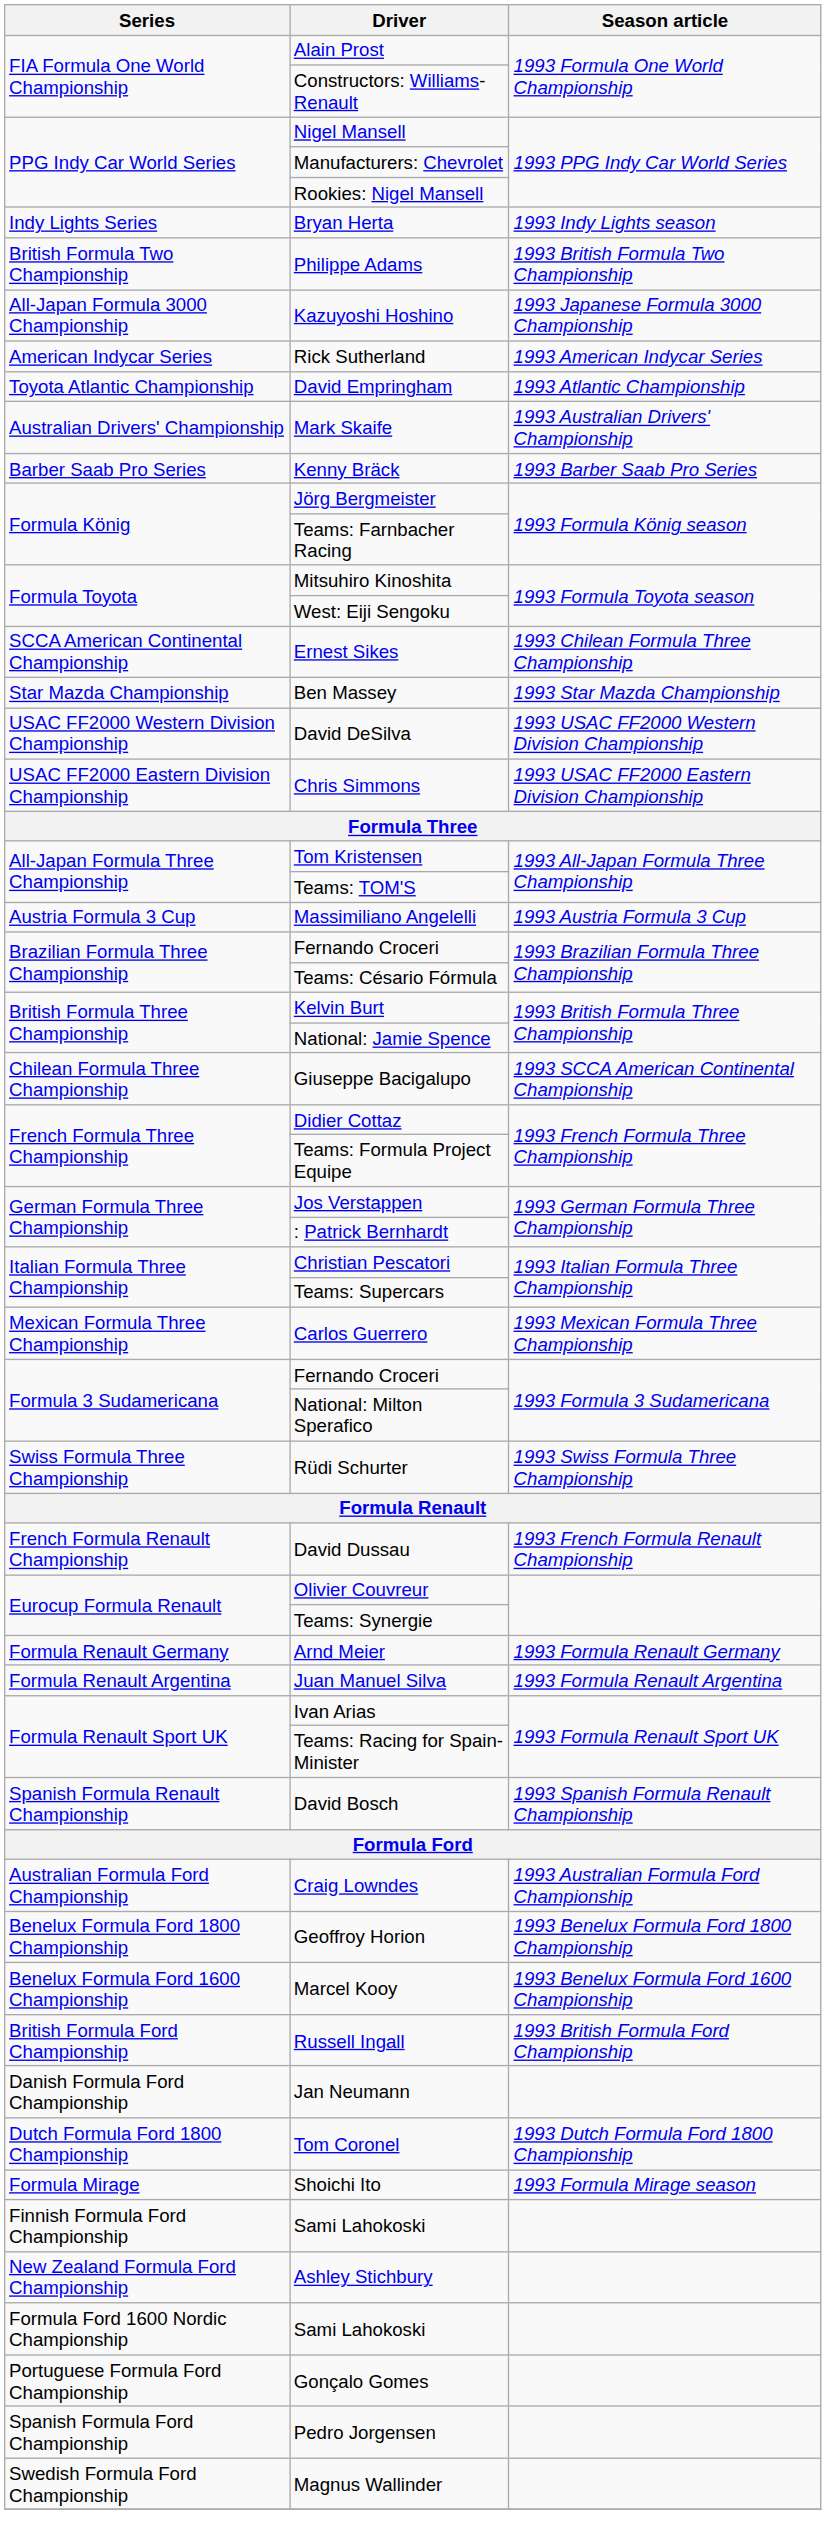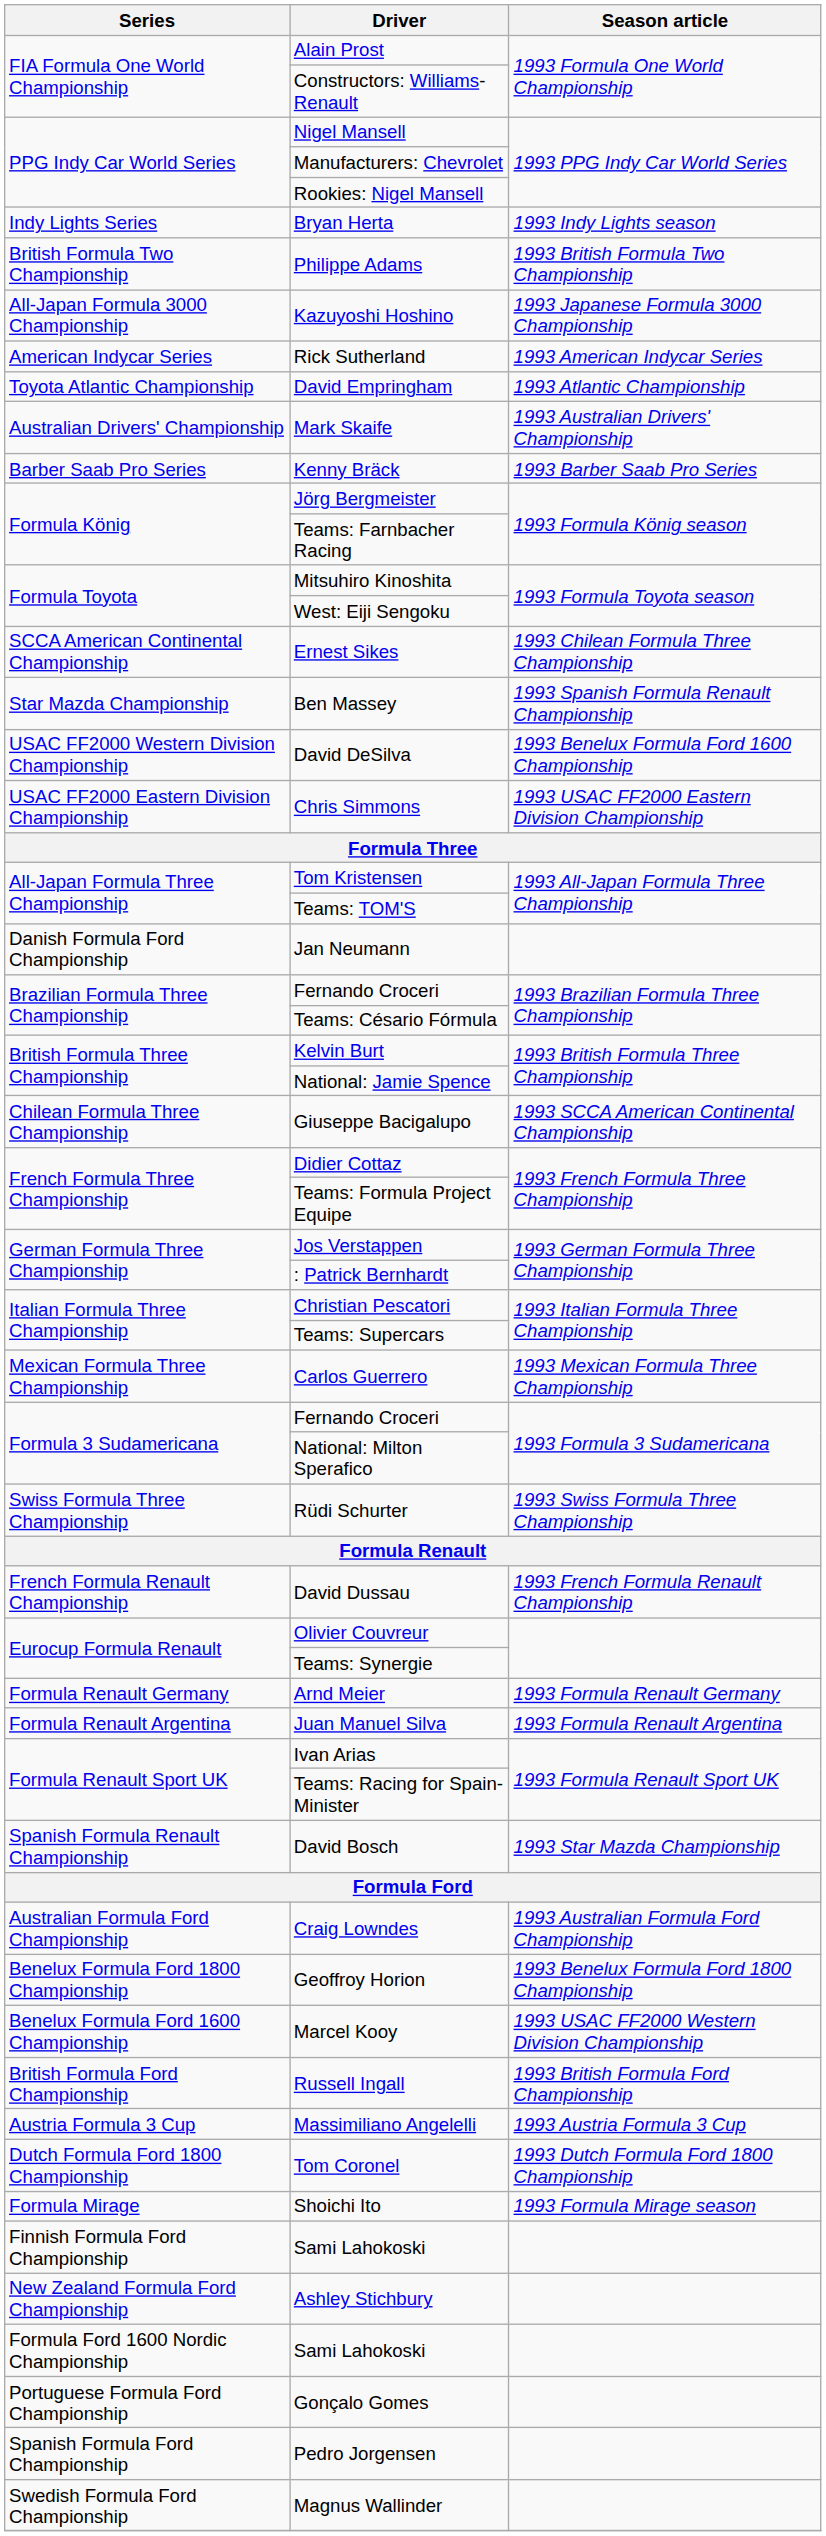 <table class="wikitable" style="font-size: 87%;">
 <tr>
 <th>Series</th>
 <th>Driver</th>
 <th>Season article</th>
 </tr>
 <tr>
 <td rowspan=2><a href='#'>FIA Formula One World Championship</a></td>
 <td> <a href='#'>Alain Prost</a></td>
 <td rowspan=2><em><a href='#'>1993 Formula One World Championship</a></em></td>
 </tr>
 <tr>
 <td>Constructors:  <a href='#'>Williams</a>-<a href='#'>Renault</a></td>
 </tr>
 <tr>
 <td rowspan=3><a href='#'>PPG Indy Car World Series</a></td>
 <td> <a href='#'>Nigel Mansell</a></td>
 <td rowspan=3><em><a href='#'>1993 PPG Indy Car World Series</a></em></td>
 </tr>
 <tr>
 <td>Manufacturers:  <a href='#'>Chevrolet</a></td>
 </tr>
 <tr>
 <td>Rookies:  <a href='#'>Nigel Mansell</a></td>
 </tr>
 <tr>
 <td><a href='#'>Indy Lights Series</a></td>
 <td> <a href='#'>Bryan Herta</a></td>
 <td><em><a href='#'>1993 Indy Lights season</a></em></td>
 </tr>
 <tr>
 <td><a href='#'>British Formula Two Championship</a></td>
 <td> <a href='#'>Philippe Adams</a></td>
 <td><em><a href='#'>1993 British Formula Two Championship</a></em></td>
 </tr>
 <tr>
 <td><a href='#'>All-Japan Formula 3000 Championship</a></td>
 <td> <a href='#'>Kazuyoshi Hoshino</a></td>
 <td><em><a href='#'>1993 Japanese Formula 3000 Championship</a></em></td>
 </tr>
 <tr>
 <td><a href='#'>American Indycar Series</a></td>
 <td> Rick Sutherland</td>
 <td><em><a href='#'>1993 American Indycar Series</a></em></td>
 </tr>
 <tr>
 <td><a href='#'>Toyota Atlantic Championship</a></td>
 <td> <a href='#'>David Empringham</a></td>
 <td><em><a href='#'>1993 Atlantic Championship</a></em></td>
 </tr>
 <tr>
 <td><a href='#'>Australian Drivers' Championship</a></td>
 <td> <a href='#'>Mark Skaife</a></td>
 <td><em><a href='#'>1993 Australian Drivers' Championship</a></em></td>
 </tr>
 <tr>
 <td><a href='#'>Barber Saab Pro Series</a></td>
 <td> <a href='#'>Kenny Bräck</a></td>
 <td><em><a href='#'>1993 Barber Saab Pro Series</a></em></td>
 </tr>
 <tr>
 <td rowspan=2><a href='#'>Formula König</a></td>
 <td> <a href='#'>Jörg Bergmeister</a></td>
 <td rowspan=2><em><a href='#'>1993 Formula König season</a></em></td>
 </tr>
 <tr>
 <td>Teams:  Farnbacher Racing</td>
 </tr>
 <tr>
 <td rowspan=2><a href='#'>Formula Toyota</a></td>
 <td> Mitsuhiro Kinoshita</td>
 <td rowspan=2><em><a href='#'>1993 Formula Toyota season</a></em></td>
 </tr>
 <tr>
 <td>West:  Eiji Sengoku</td>
 </tr>
 <tr>
 <td><a href='#'>SCCA American Continental Championship</a></td>
 <td> <a href='#'>Ernest Sikes</a></td>
 <td><em><a href='#'>1993 Chilean Formula Three Championship</a></em></td>
 </tr>
 <tr>
 <td><a href='#'>Star Mazda Championship</a></td>
 <td> Ben Massey</td>
-<td><em><a href='#'>1993 Star Mazda Championship</a></em></td>
+<td><em><a href='#'>1993 Spanish Formula Renault Championship</a></em></td>
 </tr>
 <tr>
 <td><a href='#'>USAC FF2000 Western Division Championship</a></td>
 <td> David DeSilva</td>
-<td><em><a href='#'>1993 USAC FF2000 Western Division Championship</a></em></td>
+<td><em><a href='#'>1993 Benelux Formula Ford 1600 Championship</a></em></td>
 </tr>
 <tr>
 <td><a href='#'>USAC FF2000 Eastern Division Championship</a></td>
 <td> <a href='#'>Chris Simmons</a></td>
 <td><em><a href='#'>1993 USAC FF2000 Eastern Division Championship</a></em></td>
 </tr>
 <tr>
 <th colspan=3><a href='#'>Formula Three</a></th>
 </tr>
 <tr>
 <td rowspan="2"><a href='#'>All-Japan Formula Three Championship</a></td>
 <td> <a href='#'>Tom Kristensen</a></td>
 <td rowspan="2"><em><a href='#'>1993 All-Japan Formula Three Championship</a></em></td>
 </tr>
 <tr>
 <td>Teams:  <a href='#'>TOM'S</a></td>
 </tr>
 <tr>
-<td><a href='#'>Austria Formula 3 Cup</a></td>
-<td> <a href='#'>Massimiliano Angelelli</a></td>
-<td><em><a href='#'>1993 Austria Formula 3 Cup</a></em></td>
+<td>Danish Formula Ford Championship</td>
+<td> Jan Neumann</td>
+<td></td>
 </tr>
 <tr>
 <td rowspan=2><a href='#'>Brazilian Formula Three Championship</a></td>
 <td> Fernando Croceri</td>
 <td rowspan=2><em><a href='#'>1993 Brazilian Formula Three Championship</a></em></td>
 </tr>
 <tr>
 <td>Teams:  Césario Fórmula</td>
 </tr>
 <tr>
 <td rowspan=2><a href='#'>British Formula Three Championship</a></td>
 <td> <a href='#'>Kelvin Burt</a></td>
 <td rowspan=2><em><a href='#'>1993 British Formula Three Championship</a></em></td>
 </tr>
 <tr>
 <td>National:  <a href='#'>Jamie Spence</a></td>
 </tr>
 <tr>
 <td><a href='#'>Chilean Formula Three Championship</a></td>
 <td> Giuseppe Bacigalupo</td>
 <td><em><a href='#'>1993 SCCA American Continental Championship</a></em></td>
 </tr>
 <tr>
 <td rowspan=2><a href='#'>French Formula Three Championship</a></td>
 <td> <a href='#'>Didier Cottaz</a></td>
 <td rowspan=2><em><a href='#'>1993 French Formula Three Championship</a></em></td>
 </tr>
 <tr>
 <td>Teams:  Formula Project Equipe</td>
 </tr>
 <tr>
 <td rowspan=2><a href='#'>German Formula Three Championship</a></td>
 <td> <a href='#'>Jos Verstappen</a></td>
 <td rowspan=2><em><a href='#'>1993 German Formula Three Championship</a></em></td>
 </tr>
 <tr>
 <td>:  <a href='#'>Patrick Bernhardt</a></td>
 </tr>
 <tr>
 <td rowspan=2><a href='#'>Italian Formula Three Championship</a></td>
 <td> <a href='#'>Christian Pescatori</a></td>
 <td rowspan=2><em><a href='#'>1993 Italian Formula Three Championship</a></em></td>
 </tr>
 <tr>
 <td>Teams:  Supercars</td>
 </tr>
 <tr>
 <td><a href='#'>Mexican Formula Three Championship</a></td>
 <td> <a href='#'>Carlos Guerrero</a></td>
 <td><em><a href='#'>1993 Mexican Formula Three Championship</a></em></td>
 </tr>
 <tr>
 <td rowspan=2><a href='#'>Formula 3 Sudamericana</a></td>
 <td> Fernando Croceri</td>
 <td rowspan=2><em><a href='#'>1993 Formula 3 Sudamericana</a></em></td>
 </tr>
 <tr>
 <td>National:  Milton Sperafico</td>
 </tr>
 <tr>
 <td><a href='#'>Swiss Formula Three Championship</a></td>
 <td> Rüdi Schurter</td>
 <td><em><a href='#'>1993 Swiss Formula Three Championship</a></em></td>
 </tr>
 <tr>
 <th colspan=3><a href='#'>Formula Renault</a></th>
 </tr>
 <tr>
 <td><a href='#'>French Formula Renault Championship</a></td>
 <td> David Dussau</td>
 <td><em><a href='#'>1993 French Formula Renault Championship</a></em></td>
 </tr>
 <tr>
 <td rowspan=2><a href='#'>Eurocup Formula Renault</a></td>
 <td> <a href='#'>Olivier Couvreur</a></td>
 <td rowspan=2></td>
 </tr>
 <tr>
 <td>Teams:  Synergie</td>
 </tr>
 <tr>
 <td><a href='#'>Formula Renault Germany</a></td>
 <td> <a href='#'>Arnd Meier</a></td>
 <td><em><a href='#'>1993 Formula Renault Germany</a></em></td>
 </tr>
 <tr>
 <td><a href='#'>Formula Renault Argentina</a></td>
 <td> <a href='#'>Juan Manuel Silva</a></td>
 <td><em><a href='#'>1993 Formula Renault Argentina</a></em></td>
 </tr>
 <tr>
 <td rowspan=2><a href='#'>Formula Renault Sport UK</a></td>
 <td> Ivan Arias</td>
 <td rowspan=2><em><a href='#'>1993 Formula Renault Sport UK</a></em></td>
 </tr>
 <tr>
 <td>Teams:  Racing for Spain-Minister</td>
 </tr>
 <tr>
 <td><a href='#'>Spanish Formula Renault Championship</a></td>
 <td> David Bosch</td>
-<td><em><a href='#'>1993 Spanish Formula Renault Championship</a></em></td>
+<td><em><a href='#'>1993 Star Mazda Championship</a></em></td>
 </tr>
 <tr>
 <th colspan=3><a href='#'>Formula Ford</a></th>
 </tr>
 <tr>
 <td><a href='#'>Australian Formula Ford Championship</a></td>
 <td> <a href='#'>Craig Lowndes</a></td>
 <td><em><a href='#'>1993 Australian Formula Ford Championship</a></em></td>
 </tr>
 <tr>
 <td><a href='#'>Benelux Formula Ford 1800 Championship</a></td>
 <td> Geoffroy Horion</td>
 <td><em><a href='#'>1993 Benelux Formula Ford 1800 Championship</a></em></td>
 </tr>
 <tr>
 <td><a href='#'>Benelux Formula Ford 1600 Championship</a></td>
 <td> Marcel Kooy</td>
-<td><em><a href='#'>1993 Benelux Formula Ford 1600 Championship</a></em></td>
+<td><em><a href='#'>1993 USAC FF2000 Western Division Championship</a></em></td>
 </tr>
 <tr>
 <td><a href='#'>British Formula Ford Championship</a></td>
 <td> <a href='#'>Russell Ingall</a></td>
 <td><em><a href='#'>1993 British Formula Ford Championship</a></em></td>
 </tr>
 <tr>
-<td>Danish Formula Ford Championship</td>
-<td> Jan Neumann</td>
-<td></td>
+<td><a href='#'>Austria Formula 3 Cup</a></td>
+<td> <a href='#'>Massimiliano Angelelli</a></td>
+<td><em><a href='#'>1993 Austria Formula 3 Cup</a></em></td>
 </tr>
 <tr>
 <td><a href='#'>Dutch Formula Ford 1800 Championship</a></td>
 <td> <a href='#'>Tom Coronel</a></td>
 <td><em><a href='#'>1993 Dutch Formula Ford 1800 Championship</a></em></td>
 </tr>
 <tr>
 <td><a href='#'>Formula Mirage</a></td>
 <td> Shoichi Ito</td>
 <td><em><a href='#'>1993 Formula Mirage season</a></em></td>
 </tr>
 <tr>
 <td>Finnish Formula Ford Championship</td>
 <td> Sami Lahokoski</td>
 <td></td>
 </tr>
 <tr>
 <td><a href='#'>New Zealand Formula Ford Championship</a></td>
 <td> <a href='#'>Ashley Stichbury</a></td>
 <td></td>
 </tr>
 <tr>
 <td>Formula Ford 1600 Nordic Championship</td>
 <td> Sami Lahokoski</td>
 <td></td>
 </tr>
 <tr>
 <td>Portuguese Formula Ford Championship</td>
 <td> Gonçalo Gomes</td>
 <td></td>
 </tr>
 <tr>
 <td>Spanish Formula Ford Championship</td>
 <td> Pedro Jorgensen</td>
 <td></td>
 </tr>
 <tr>
 <td>Swedish Formula Ford Championship</td>
 <td> Magnus Wallinder</td>
 <td></td>
 </tr>
 <tr>
 </tr>
 </table>
